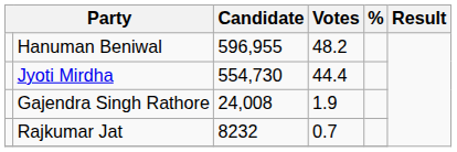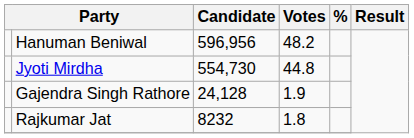 <table class="wikitable">
 <tr>
 <th colspan=2>Party</th>
 <th>Candidate</th>
 <th>Votes</th>
 <th>%</th>
 <th>Result</th>
 </tr>
 <tr>
 <td></td>
 <td>Hanuman Beniwal</td>
-<td>596,955</td>
+<td>596,956</td>
 <td>48.2</td>
 <td></td>
 </tr>
 <tr>
 <td></td>
 <td><a href='#'>Jyoti Mirdha</a></td>
 <td>554,730</td>
-<td>44.4</td>
+<td>44.8</td>
 <td></td>
 </tr>
 <tr>
 <td></td>
 <td>Gajendra Singh Rathore</td>
-<td>24,008</td>
+<td>24,128</td>
 <td>1.9</td>
 <td></td>
 </tr>
 <tr>
 <td></td>
 <td>Rajkumar Jat</td>
 <td>8232</td>
-<td>0.7</td>
+<td>1.8</td>
 <td></td>
 </tr>
 <tr>
 </tr>
 </table>
